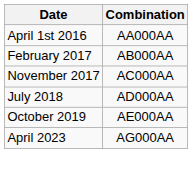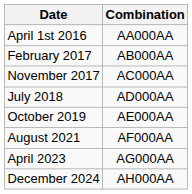 <table class = "wikitable sortable">
 <tr>
 <th>Date</th>
 <th>Combination</th>
 </tr>
 <tr>
 <td>April 1st 2016</td>
 <td style="text-align:center;">AA000AA</td>
 </tr>
 <tr>
 <td>February 2017</td>
 <td style="text-align:center;">AB000AA</td>
 </tr>
 <tr>
 <td>November 2017</td>
 <td style="text-align:center;">AC000AA</td>
 </tr>
 <tr>
 <td>July 2018</td>
 <td style="text-align:center;">AD000AA</td>
 </tr>
 <tr>
 <td>October 2019</td>
 <td style="text-align:center;">AE000AA</td>
 </tr>
 <tr>
+<td>August 2021</td>
+<td style="text-align:center;">AF000AA</td>
+</tr>
+<tr>
 <td>April 2023</td>
 <td style="text-align:center;">AG000AA</td>
 </tr>
+<tr>
+<td>December 2024</td>
+<td style="text-align:center;">AH000AA</td>
+</tr>
 </table>
